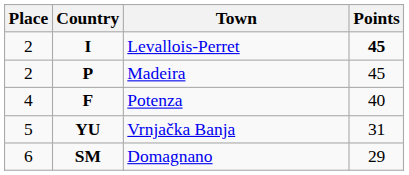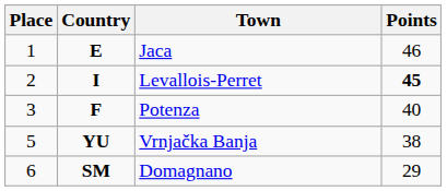 <table class="wikitable" style="text-align;">
 <tr>
 <th width="25">Place</th>
 <th width="25">Country</th>
 <th width="200">Town</th>
 <th width="25">Points</th>
 </tr>
 <tr>
+<td align="center">1</td>
+<td align="center"><strong>E</strong></td>
+<td align="left"><a href='#'>Jaca</a></td>
+<td align="center">46</td>
+</tr>
+<tr>
 <td align="center">2</td>
 <td align="center"><strong>I</strong></td>
 <td align="left"><a href='#'>Levallois-Perret</a></td>
 <td align="center"><strong>45</strong></td>
 </tr>
 <tr>
-<td align="center">2</td>
-<td align="center"><strong>P</strong></td>
-<td align="left"><a href='#'>Madeira</a></td>
-<td align="center">45</td>
-</tr>
-<tr>
-<td align="center">4</td>
+<td align="center">3</td>
 <td align="center"><strong>F</strong></td>
 <td align="left"><a href='#'>Potenza</a></td>
 <td align="center">40</td>
 </tr>
 <tr>
 <td align="center">5</td>
 <td align="center"><strong>YU</strong></td>
 <td align="left"><a href='#'>Vrnjačka Banja</a></td>
-<td align="center">31</td>
+<td align="center">38</td>
 </tr>
 <tr>
 <td align="center">6</td>
 <td align="center"><strong>SM</strong></td>
 <td align="left"><a href='#'>Domagnano</a></td>
 <td align="center">29</td>
 </tr>
 </table>
